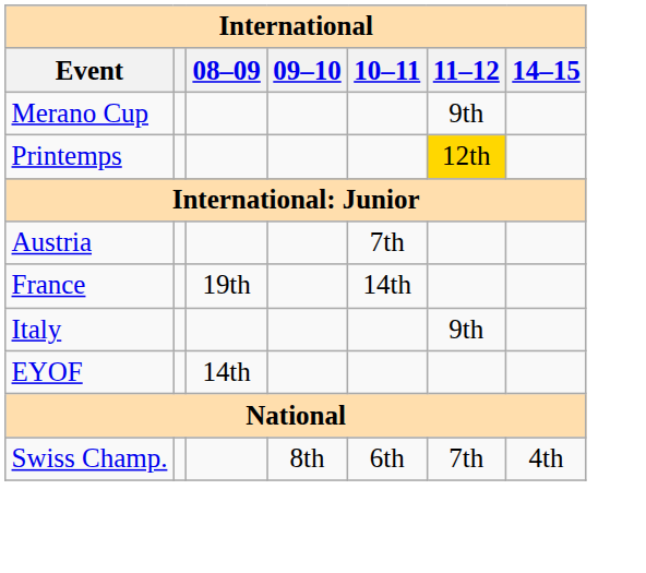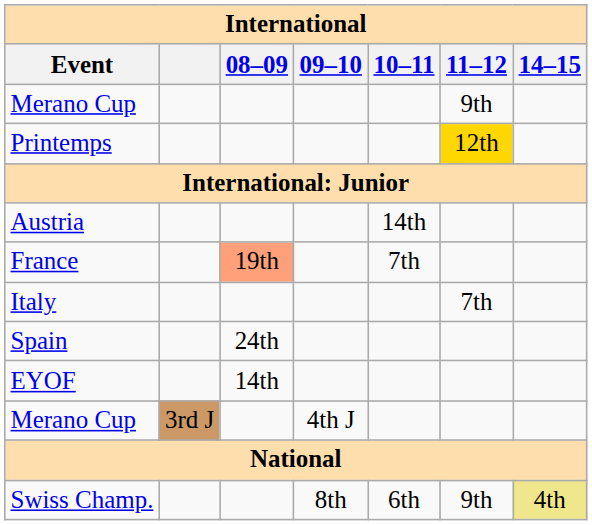 <table class="wikitable" style="text-align:center">
 <tr>
 <th style="background-color: #ffdead; " colspan=7 align=center>International</th>
 </tr>
 <tr>
 <th>Event</th>
 <th></th>
 <th><a href='#'>08–09</a></th>
 <th><a href='#'>09–10</a></th>
 <th><a href='#'>10–11</a></th>
 <th><a href='#'>11–12</a></th>
 <th><a href='#'>14–15</a></th>
 </tr>
 <tr>
 <td align=left><a href='#'>Merano Cup</a></td>
 <td></td>
 <td></td>
 <td></td>
 <td></td>
 <td>9th</td>
 <td></td>
 </tr>
 <tr>
 <td align=left><a href='#'>Printemps</a></td>
 <td></td>
 <td></td>
 <td></td>
 <td></td>
 <td style="background: gold;">12th</td>
 <td></td>
 </tr>
 <tr>
 <th style="background-color: #ffdead; " colspan=7 align=center>International: Junior</th>
 </tr>
 <tr>
 <td align=left> <a href='#'>Austria</a></td>
 <td></td>
 <td></td>
 <td></td>
-<td>7th</td>
+<td>14th</td>
 <td></td>
 <td></td>
 </tr>
 <tr>
 <td align=left> <a href='#'>France</a></td>
 <td></td>
-<td>19th</td>
+<td style="background: lightsalmon;">19th</td>
 <td></td>
-<td>14th</td>
+<td>7th</td>
 <td></td>
 <td></td>
 </tr>
 <tr>
 <td align=left> <a href='#'>Italy</a></td>
 <td></td>
 <td></td>
 <td></td>
 <td></td>
-<td>9th</td>
+<td>7th</td>
+<td></td>
+</tr>
+<tr>
+<td align=left> <a href='#'>Spain</a></td>
+<td></td>
+<td>24th</td>
+<td></td>
+<td></td>
+<td></td>
 <td></td>
 </tr>
 <tr>
 <td align=left><a href='#'>EYOF</a></td>
 <td></td>
 <td>14th</td>
 <td></td>
+<td></td>
+<td></td>
+<td></td>
+</tr>
+<tr>
+<td align=left><a href='#'>Merano Cup</a></td>
+<td bgcolor=cc9966>3rd J</td>
+<td></td>
+<td>4th J</td>
 <td></td>
 <td></td>
 <td></td>
 </tr>
 <tr>
 <th style="background-color: #ffdead; " colspan=7 align=center>National</th>
 </tr>
 <tr>
 <td align=left><a href='#'>Swiss Champ.</a></td>
 <td></td>
 <td></td>
 <td>8th</td>
 <td>6th</td>
-<td>7th</td>
-<td>4th</td>
+<td>9th</td>
+<td style="background: khaki;">4th</td>
 </tr>
 </table>
